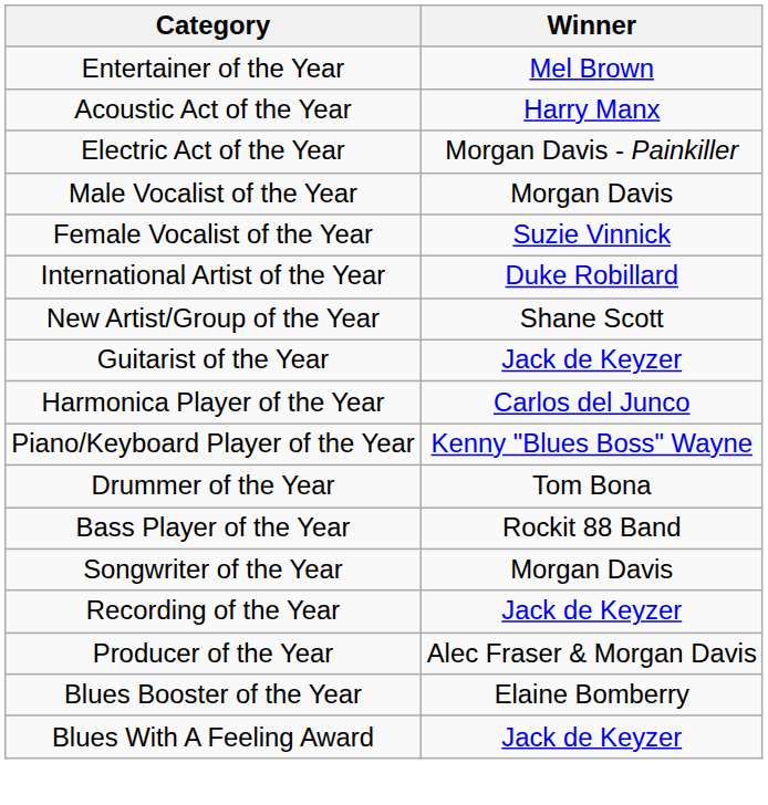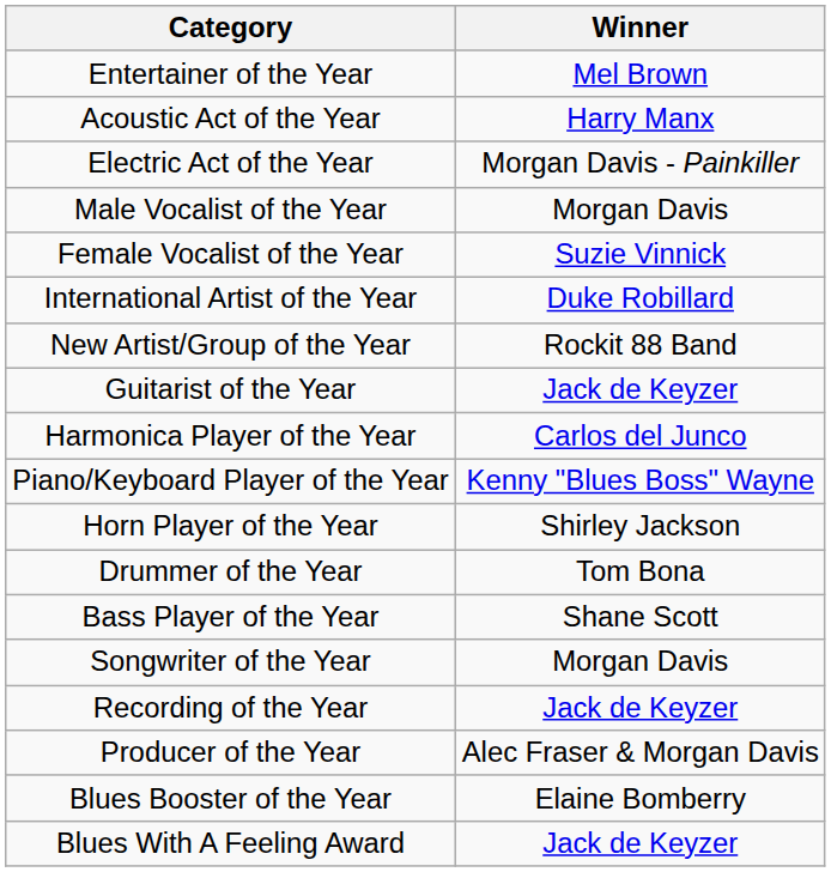 <table class="wikitable sortable" style="text-align:center">
 <tr>
 <th>Category</th>
 <th>Winner</th>
 </tr>
 <tr>
 <td>Entertainer of the Year</td>
 <td><a href='#'>Mel Brown</a></td>
 </tr>
 <tr>
 <td>Acoustic Act of the Year</td>
 <td><a href='#'>Harry Manx</a></td>
 </tr>
 <tr>
 <td>Electric Act of the Year</td>
 <td>Morgan Davis - <em>Painkiller</em></td>
 </tr>
 <tr>
 <td>Male Vocalist of the Year</td>
 <td>Morgan Davis</td>
 </tr>
 <tr>
 <td>Female Vocalist of the Year</td>
 <td><a href='#'>Suzie Vinnick</a></td>
 </tr>
 <tr>
 <td>International Artist of the Year</td>
 <td><a href='#'>Duke Robillard</a></td>
 </tr>
 <tr>
 <td>New Artist/Group of the Year</td>
-<td>Shane Scott</td>
+<td>Rockit 88 Band</td>
 </tr>
 <tr>
 <td>Guitarist of the Year</td>
 <td><a href='#'>Jack de Keyzer</a></td>
 </tr>
 <tr>
 <td>Harmonica Player of the Year</td>
 <td><a href='#'>Carlos del Junco</a></td>
 </tr>
 <tr>
 <td>Piano/Keyboard Player of the Year</td>
 <td><a href='#'>Kenny "Blues Boss" Wayne</a></td>
 </tr>
 <tr>
+<td>Horn Player of the Year</td>
+<td>Shirley Jackson</td>
+</tr>
+<tr>
 <td>Drummer of the Year</td>
 <td>Tom Bona</td>
 </tr>
 <tr>
 <td>Bass Player of the Year</td>
-<td>Rockit 88 Band</td>
+<td>Shane Scott</td>
 </tr>
 <tr>
 <td>Songwriter of the Year</td>
 <td>Morgan Davis</td>
 </tr>
 <tr>
 <td>Recording of the Year</td>
 <td><a href='#'>Jack de Keyzer</a></td>
 </tr>
 <tr>
 <td>Producer of the Year</td>
 <td>Alec Fraser & Morgan Davis</td>
 </tr>
 <tr>
 <td>Blues Booster of the Year</td>
 <td>Elaine Bomberry</td>
 </tr>
 <tr>
 <td>Blues With A Feeling Award</td>
 <td><a href='#'>Jack de Keyzer</a></td>
 </tr>
 </table>
